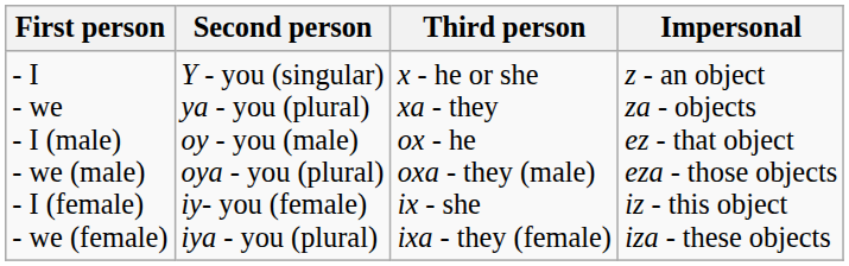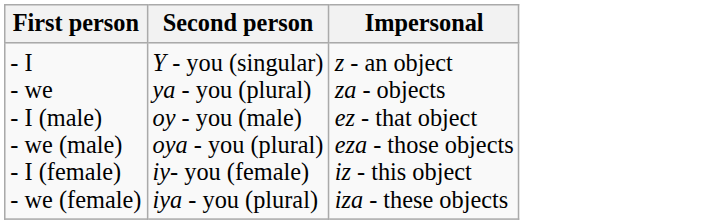 <table class="wikitable">
 <tr>
 <th>First person</th>
 <th>Second person</th>
-<th>Third person</th>
 <th>Impersonal</th>
 </tr>
 <tr>
 <td> - I<br> - we<br> - I (male)<br> - we (male)<br> - I (female)<br> - we (female)</td>
 <td><em>Y</em> - you (singular)<br><em>ya</em> - you (plural)<br><em>oy</em> - you (male)<br><em>oya</em> - you (plural)<br><em>iy</em>- you (female)<br><em>iya</em> - you (plural)</td>
-<td><em>x -</em> he or she<br><em>xa -</em> they<br><em>ox</em> - he<br><em>oxa</em> - they (male)<br><em>ix</em> - she<br><em>ixa</em> - they (female)</td>
 <td><em>z</em> - an object<br><em>za</em> - objects<br><em>ez</em> - that object<br><em>eza</em> - those objects<br><em>iz</em> - this object<br><em>iza</em> - these objects</td>
 </tr>
 </table>
